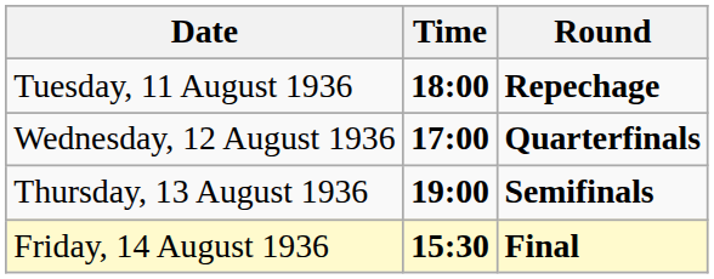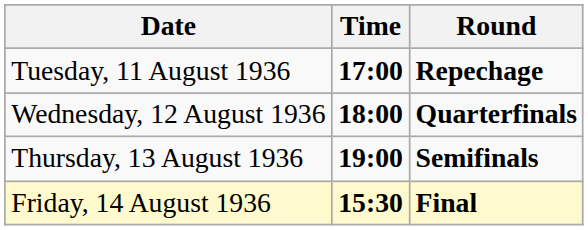 <table class="wikitable">
 <tr>
 <th>Date</th>
 <th>Time</th>
 <th>Round</th>
 </tr>
 <tr>
 <td>Tuesday, 11 August 1936</td>
-<td><strong>18:00</strong></td>
+<td><strong>17:00</strong></td>
 <td><strong>Repechage</strong></td>
 </tr>
 <tr>
 <td>Wednesday, 12 August 1936</td>
-<td><strong>17:00</strong></td>
+<td><strong>18:00</strong></td>
 <td><strong>Quarterfinals</strong></td>
 </tr>
 <tr>
 <td>Thursday, 13 August 1936</td>
 <td><strong>19:00</strong></td>
 <td><strong>Semifinals</strong></td>
 </tr>
 <tr style=background:lemonchiffon>
 <td>Friday, 14 August 1936</td>
 <td><strong>15:30</strong></td>
 <td><strong>Final</strong></td>
 </tr>
 </table>
